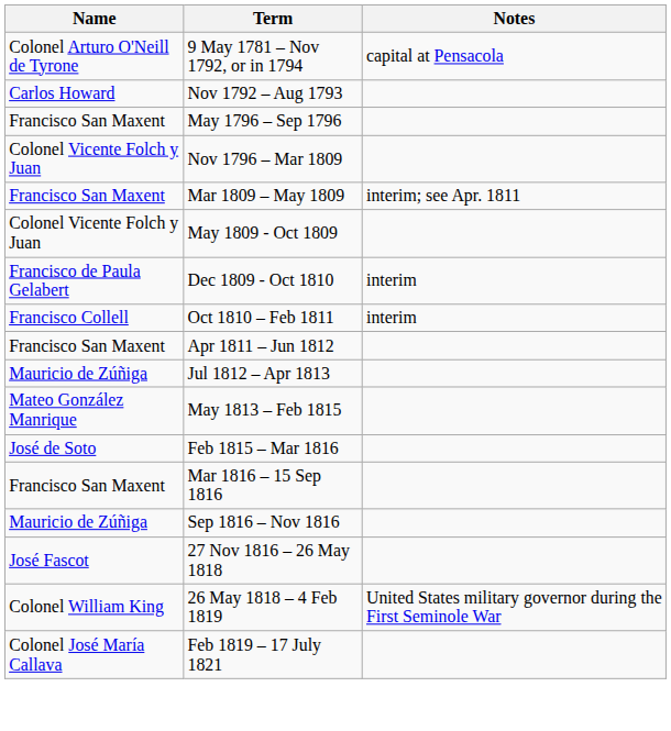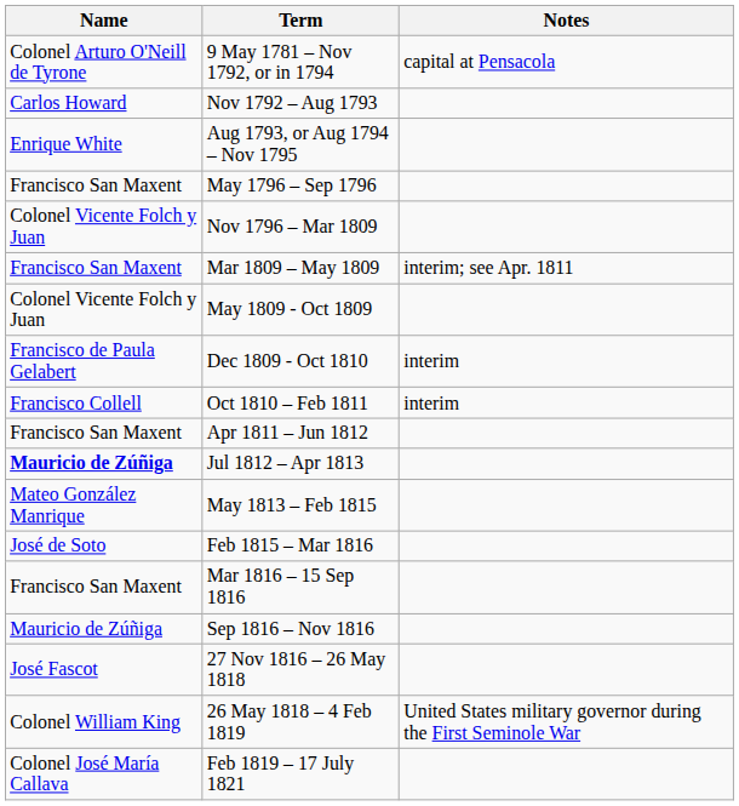 <table class="wikitable">
 <tr>
 <th>Name</th>
 <th>Term</th>
 <th>Notes</th>
 </tr>
 <tr>
 <td>Colonel <a href='#'>Arturo O'Neill de Tyrone</a></td>
 <td>9 May 1781 – Nov 1792, or in 1794</td>
 <td>capital at <a href='#'>Pensacola</a></td>
 </tr>
 <tr>
 <td><a href='#'>Carlos Howard</a></td>
 <td>Nov 1792 – Aug 1793</td>
+<td></td>
+</tr>
+<tr>
+<td><a href='#'>Enrique White</a></td>
+<td>Aug 1793, or Aug 1794 – Nov 1795</td>
 <td></td>
 </tr>
 <tr>
 <td>Francisco San Maxent</td>
 <td>May 1796 – Sep 1796</td>
 <td></td>
 </tr>
 <tr>
 <td>Colonel <a href='#'>Vicente Folch y Juan</a></td>
 <td>Nov 1796 – Mar 1809</td>
 <td></td>
 </tr>
 <tr>
 <td><a href='#'>Francisco San Maxent</a></td>
 <td>Mar 1809 – May 1809</td>
 <td>interim; see  Apr. 1811</td>
 </tr>
 <tr>
 <td>Colonel Vicente Folch y Juan</td>
 <td>May 1809 - Oct 1809</td>
 <td></td>
 </tr>
 <tr>
 <td><a href='#'>Francisco de Paula Gelabert</a></td>
 <td>Dec 1809 - Oct 1810</td>
 <td>interim</td>
 </tr>
 <tr>
 <td><a href='#'>Francisco Collell</a></td>
 <td>Oct 1810 – Feb 1811</td>
 <td>interim</td>
 </tr>
 <tr>
 <td>Francisco San Maxent</td>
 <td>Apr 1811 – Jun 1812</td>
 <td></td>
 </tr>
 <tr>
-<td><a href='#'>Mauricio de Zúñiga</a></td>
+<td><strong><a href='#'>Mauricio de Zúñiga</a></strong></td>
 <td>Jul 1812 – Apr 1813</td>
 <td></td>
 </tr>
 <tr>
 <td><a href='#'>Mateo González Manrique</a></td>
 <td>May 1813 – Feb 1815</td>
 <td></td>
 </tr>
 <tr>
 <td><a href='#'>José de Soto</a></td>
 <td>Feb 1815 – Mar 1816</td>
 <td></td>
 </tr>
 <tr>
 <td>Francisco San Maxent</td>
 <td>Mar 1816 – 15 Sep 1816</td>
 <td></td>
 </tr>
 <tr>
 <td><a href='#'>Mauricio de Zúñiga</a></td>
 <td>Sep 1816 – Nov 1816</td>
 <td></td>
 </tr>
 <tr>
 <td><a href='#'>José Fascot</a></td>
 <td>27 Nov 1816 – 26 May 1818</td>
 <td></td>
 </tr>
 <tr>
 <td>Colonel <a href='#'>William King</a></td>
 <td>26 May 1818 – 4 Feb 1819</td>
 <td>United States military governor during the <a href='#'>First Seminole War</a></td>
 </tr>
 <tr>
 <td>Colonel <a href='#'>José María Callava</a></td>
 <td>Feb 1819 – 17 July 1821</td>
 <td></td>
 </tr>
 </table>
